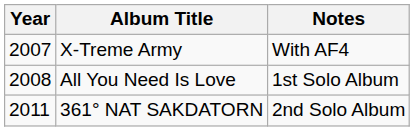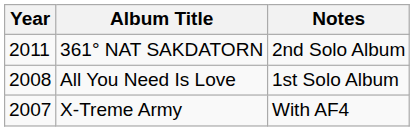 <table class="wikitable">
 <tr>
 <th>Year</th>
 <th>Album Title</th>
 <th>Notes</th>
 </tr>
 <tr>
-<td>2007</td>
-<td>X-Treme Army</td>
-<td>With AF4</td>
+<td>2011</td>
+<td>361° NAT SAKDATORN</td>
+<td>2nd Solo Album</td>
 </tr>
 <tr>
 <td>2008</td>
 <td>All You Need Is Love</td>
 <td>1st Solo Album</td>
 </tr>
 <tr>
-<td>2011</td>
-<td>361° NAT SAKDATORN</td>
-<td>2nd Solo Album</td>
+<td>2007</td>
+<td>X-Treme Army</td>
+<td>With AF4</td>
 </tr>
 </table>
